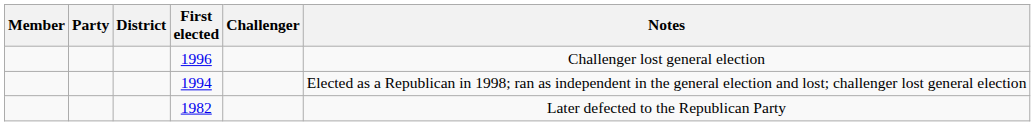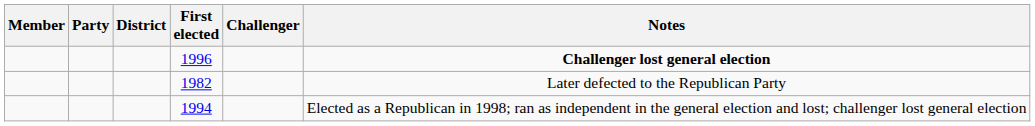 <table class="wikitable sortable" style=text-align:center>
 <tr>
 <th>Member</th>
 <th>Party</th>
 <th>District</th>
 <th>First<br>elected</th>
 <th>Challenger</th>
 <th>Notes</th>
 </tr>
 <tr>
 <td></td>
 <td></td>
 <td></td>
 <td><a href='#'>1996</a></td>
 <td></td>
-<td>Challenger lost general election</td>
+<td><strong>Challenger lost general election</strong></td>
+</tr>
+<tr>
+<td></td>
+<td></td>
+<td></td>
+<td><a href='#'>1982</a></td>
+<td></td>
+<td>Later defected to the Republican Party</td>
 </tr>
 <tr>
 <td></td>
 <td></td>
 <td></td>
 <td><a href='#'>1994</a></td>
 <td></td>
 <td>Elected as a Republican in 1998; ran as independent in the general election and lost; challenger lost general election</td>
 </tr>
-<tr>
-<td></td>
-<td></td>
-<td></td>
-<td><a href='#'>1982</a></td>
-<td></td>
-<td>Later defected to the Republican Party</td>
-</tr>
 </table>
